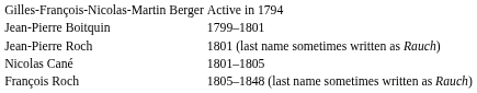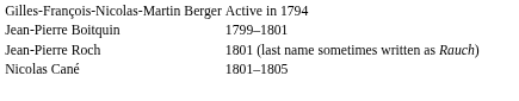 <table>
 <tr>
 <td>Gilles-François-Nicolas-Martin Berger</td>
 <td>Active in 1794</td>
 </tr>
 <tr>
 <td>Jean-Pierre Boitquin</td>
 <td>1799–1801</td>
 </tr>
 <tr>
 <td>Jean-Pierre Roch</td>
 <td>1801 (last name sometimes written as <em>Rauch</em>)</td>
 </tr>
 <tr>
 <td>Nicolas Cané</td>
 <td>1801–1805</td>
 </tr>
-<tr>
-<td>François Roch</td>
-<td>1805–1848 (last name sometimes written as <em>Rauch</em>)</td>
-</tr>
 </table>
